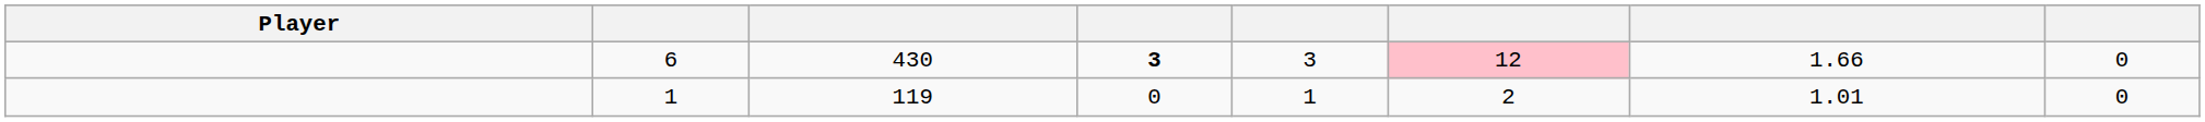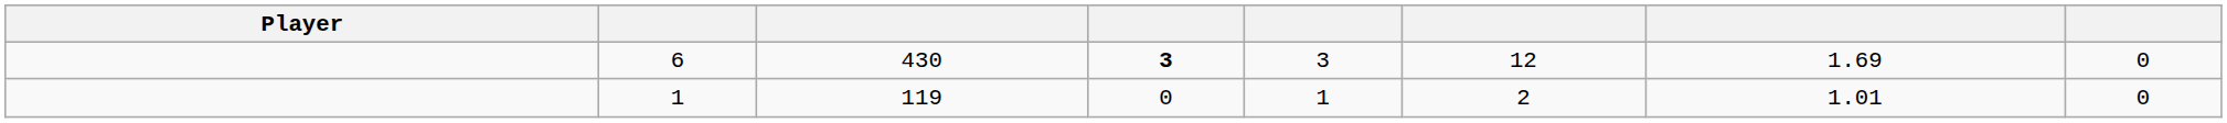 <table class="wikitable sortable" style="width:100%;">
 <tr style="text-align:center; background:#ddd;">
 <th>Player</th>
 <th></th>
 <th></th>
 <th></th>
 <th></th>
 <th></th>
 <th></th>
 <th></th>
 </tr>
 <tr align=center>
 <td></td>
 <td>6</td>
 <td>430</td>
 <td><strong>3</strong></td>
 <td>3</td>
-<td style="background: pink;">12</td>
-<td>1.66</td>
+<td>12</td>
+<td>1.69</td>
 <td>0</td>
 </tr>
 <tr align=center>
 <td></td>
 <td>1</td>
 <td>119</td>
 <td>0</td>
 <td>1</td>
 <td>2</td>
 <td>1.01</td>
 <td>0</td>
 </tr>
 </table>
